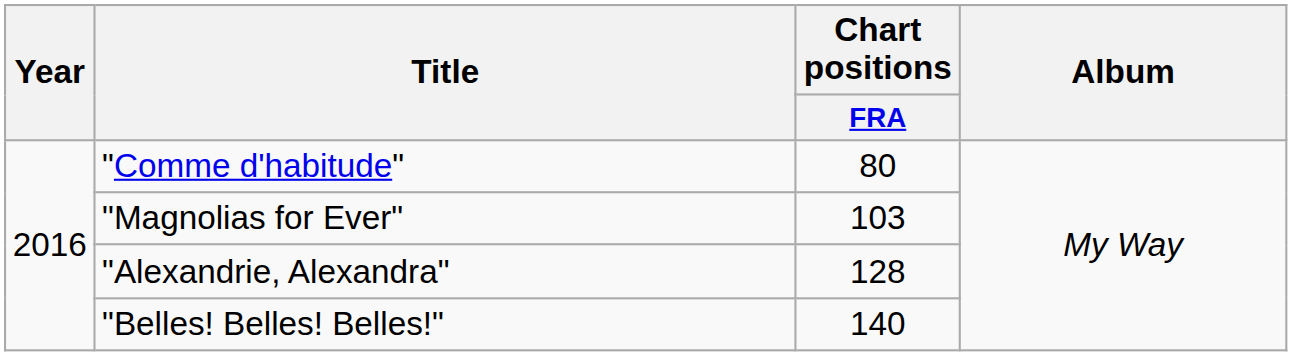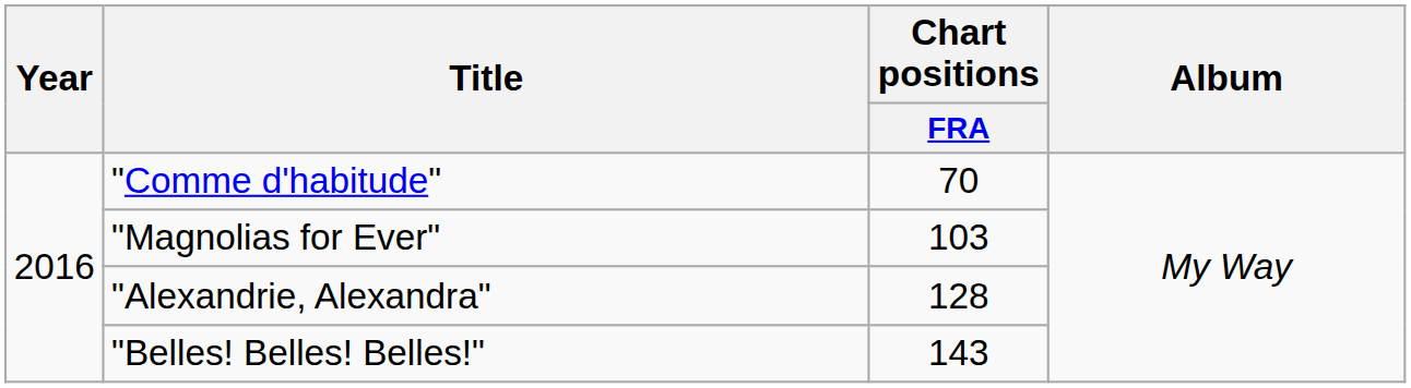 <table class="wikitable">
 <tr>
 <th style="width:10px;" rowspan="2">Year</th>
 <th style="width:330px;" rowspan="2">Title</th>
 <th colspan="1">Chart positions</th>
 <th style="width:150px;" rowspan="2">Album</th>
 </tr>
 <tr>
 <th style="width:40px; font-size:smaller;"><a href='#'>FRA</a><br></th>
 </tr>
 <tr>
 <td style="text-align:center;" rowspan="4">2016</td>
 <td>"<a href='#'>Comme d'habitude</a>"</td>
-<td style="text-align:center;">80<br></td>
+<td style="text-align:center;">70<br></td>
 <td style="text-align:center;" rowspan="4"><em>My Way</em></td>
 </tr>
 <tr>
 <td>"Magnolias for Ever"</td>
 <td style="text-align:center;">103</td>
 </tr>
 <tr>
 <td>"Alexandrie, Alexandra"</td>
 <td style="text-align:center;">128</td>
 </tr>
 <tr>
 <td>"Belles! Belles! Belles!"</td>
-<td style="text-align:center;">140</td>
+<td style="text-align:center;">143</td>
 </tr>
 </table>
